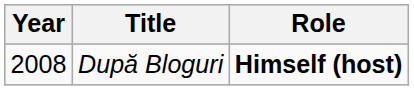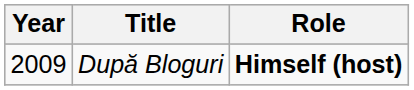 <table class = "wikitable sortable">
 <tr>
 <th>Year</th>
 <th>Title</th>
 <th class = "unsortable">Role</th>
 </tr>
 <tr>
-<td>2008</td>
+<td>2009</td>
 <td><em>După Bloguri</em></td>
 <td><strong>Himself (host)</strong></td>
 </tr>
 </table>
